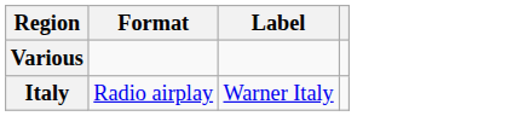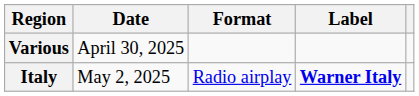 <table class="wikitable plainrowheaders">
 <tr>
 <th scope="col">Region</th>
+<th scope="col">Date</th>
 <th scope="col">Format</th>
 <th scope="col">Label</th>
 <th scope="col"></th>
 </tr>
 <tr>
 <th scope="row">Various</th>
+<td>April 30, 2025</td>
 <td></td>
 <td></td>
 <td style="text-align:center"></td>
 </tr>
 <tr>
 <th scope="row">Italy</th>
+<td>May 2, 2025</td>
 <td><a href='#'>Radio airplay</a></td>
-<td><a href='#'>Warner Italy</a></td>
+<td><strong><a href='#'>Warner Italy</a></strong></td>
 <td style="text-align:center"></td>
 </tr>
 </table>
